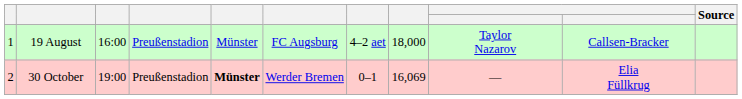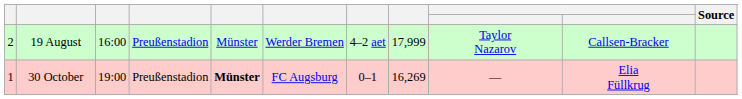 <table class="wikitable" Style="text-align: center;font-size:85%">
 <tr>
 <th rowspan="2"></th>
 <th rowspan="2" style="width:80px"></th>
 <th rowspan="2"></th>
 <th rowspan="2"></th>
 <th rowspan="2"></th>
 <th rowspan="2"></th>
 <th rowspan="2"></th>
 <th rowspan="2"></th>
 <th colspan="2"></th>
 <th rowspan="2">Source</th>
 </tr>
 <tr>
 <th style="width:140px"></th>
 <th style="width:140px"></th>
 </tr>
 <tr style="background:#cfc">
-<td>1</td>
+<td>2</td>
 <td>19 August</td>
 <td>16:00</td>
 <td><a href='#'>Preußenstadion</a></td>
 <td><a href='#'>Münster</a></td>
-<td><a href='#'>FC Augsburg</a></td>
+<td><a href='#'>Werder Bremen</a></td>
 <td>4–2 <a href='#'>aet</a></td>
-<td>18,000</td>
+<td>17,999</td>
 <td><a href='#'>Taylor</a>  <br> <a href='#'>Nazarov</a> </td>
 <td><a href='#'>Callsen-Bracker</a> </td>
 <td></td>
 </tr>
 <tr style="background:#fcc">
-<td>2</td>
+<td>1</td>
 <td>30 October</td>
 <td>19:00</td>
 <td>Preußenstadion</td>
 <td><strong>Münster</strong></td>
-<td><a href='#'>Werder Bremen</a></td>
+<td><a href='#'>FC Augsburg</a></td>
 <td>0–1</td>
-<td>16,069</td>
+<td>16,269</td>
 <td>—</td>
 <td><a href='#'>Elia</a>   <br> <a href='#'>Füllkrug</a> </td>
 <td></td>
 </tr>
 </table>
